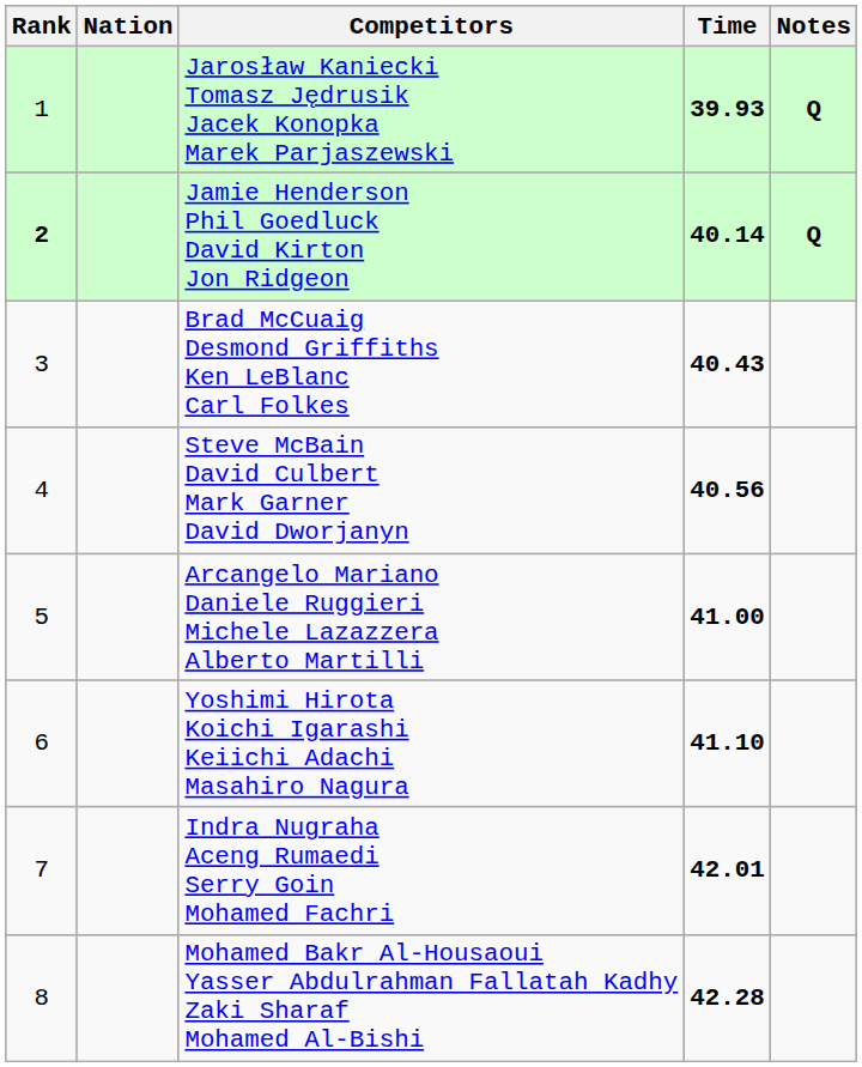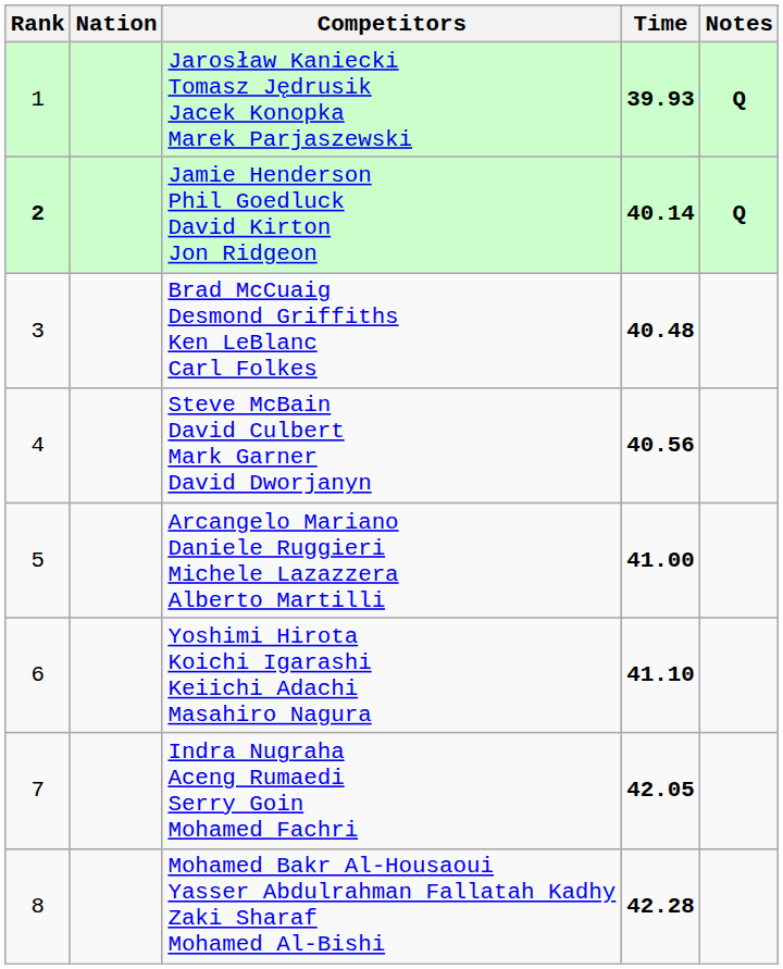 <table class="wikitable sortable" style="text-align:center">
 <tr>
 <th>Rank</th>
 <th>Nation</th>
 <th>Competitors</th>
 <th>Time</th>
 <th>Notes</th>
 </tr>
 <tr bgcolor=ccffcc>
 <td>1</td>
 <td align=left></td>
 <td align=left><a href='#'>Jarosław Kaniecki</a><br><a href='#'>Tomasz Jędrusik</a><br><a href='#'>Jacek Konopka</a><br><a href='#'>Marek Parjaszewski</a></td>
 <td><strong>39.93</strong></td>
 <td><strong>Q</strong></td>
 </tr>
 <tr bgcolor=ccffcc>
 <td><strong>2</strong></td>
 <td align=left></td>
 <td align=left><a href='#'>Jamie Henderson</a><br><a href='#'>Phil Goedluck</a><br><a href='#'>David Kirton</a><br><a href='#'>Jon Ridgeon</a></td>
 <td><strong>40.14</strong></td>
 <td><strong>Q</strong></td>
 </tr>
 <tr>
 <td>3</td>
 <td align=left></td>
 <td align=left><a href='#'>Brad McCuaig</a><br><a href='#'>Desmond Griffiths</a><br><a href='#'>Ken LeBlanc</a><br><a href='#'>Carl Folkes</a></td>
-<td><strong>40.43</strong></td>
+<td><strong>40.48</strong></td>
 <td></td>
 </tr>
 <tr>
 <td>4</td>
 <td align=left></td>
 <td align=left><a href='#'>Steve McBain</a><br><a href='#'>David Culbert</a><br><a href='#'>Mark Garner</a><br><a href='#'>David Dworjanyn</a></td>
 <td><strong>40.56</strong></td>
 <td></td>
 </tr>
 <tr>
 <td>5</td>
 <td align=left></td>
 <td align=left><a href='#'>Arcangelo Mariano</a><br><a href='#'>Daniele Ruggieri</a><br><a href='#'>Michele Lazazzera</a><br><a href='#'>Alberto Martilli</a></td>
 <td><strong>41.00</strong></td>
 <td></td>
 </tr>
 <tr>
 <td>6</td>
 <td align=left></td>
 <td align=left><a href='#'>Yoshimi Hirota</a><br><a href='#'>Koichi Igarashi</a><br><a href='#'>Keiichi Adachi</a><br><a href='#'>Masahiro Nagura</a></td>
 <td><strong>41.10</strong></td>
 <td></td>
 </tr>
 <tr>
 <td>7</td>
 <td align=left></td>
 <td align=left><a href='#'>Indra Nugraha</a><br><a href='#'>Aceng Rumaedi</a><br><a href='#'>Serry Goin</a><br><a href='#'>Mohamed Fachri</a></td>
-<td><strong>42.01</strong></td>
+<td><strong>42.05</strong></td>
 <td></td>
 </tr>
 <tr>
 <td>8</td>
 <td align=left></td>
 <td align=left><a href='#'>Mohamed Bakr Al-Housaoui</a><br><a href='#'>Yasser Abdulrahman Fallatah Kadhy</a><br><a href='#'>Zaki Sharaf</a><br><a href='#'>Mohamed Al-Bishi</a></td>
 <td><strong>42.28</strong></td>
 <td></td>
 </tr>
 </table>
